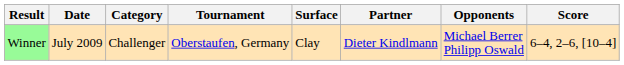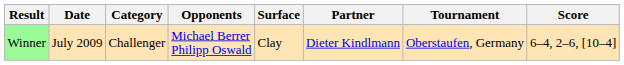 <table class=wikitable>
 <tr>
 <th>Result</th>
 <th>Date</th>
 <th>Category</th>
-<th>Tournament</th>
+<th>Opponents</th>
 <th>Surface</th>
 <th>Partner</th>
-<th>Opponents</th>
+<th>Tournament</th>
 <th>Score</th>
 </tr>
 <tr bgcolor=moccasin>
 <td style="background:#98FB98">Winner</td>
 <td>July 2009</td>
 <td>Challenger</td>
-<td><a href='#'>Oberstaufen</a>, Germany</td>
+<td> <a href='#'>Michael Berrer</a><br> <a href='#'>Philipp Oswald</a></td>
 <td>Clay</td>
 <td> <a href='#'>Dieter Kindlmann</a></td>
-<td> <a href='#'>Michael Berrer</a><br> <a href='#'>Philipp Oswald</a></td>
+<td><a href='#'>Oberstaufen</a>, Germany</td>
 <td>6–4, 2–6, [10–4]</td>
 </tr>
 </table>
